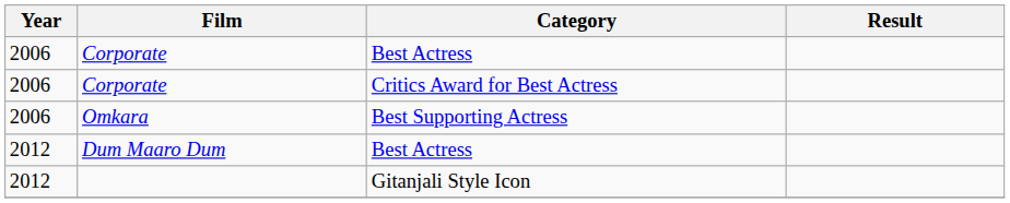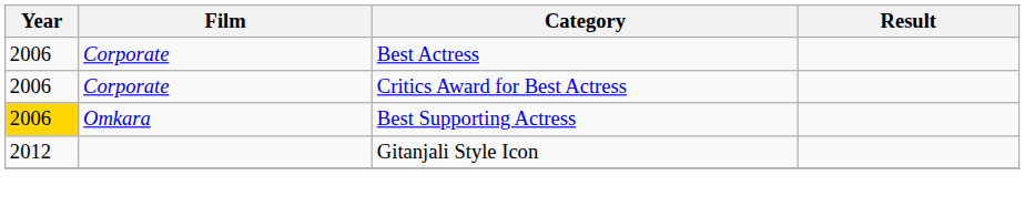 <table class="wikitable sortable plainrowheaders">
 <tr>
 <th width=5%>Year</th>
 <th width=20%>Film</th>
 <th width=29%>Category</th>
 <th width=15%>Result</th>
 </tr>
 <tr>
 <td>2006</td>
 <td><em><a href='#'>Corporate</a></em></td>
 <td><a href='#'>Best  Actress</a></td>
 <td></td>
 </tr>
 <tr>
 <td>2006</td>
 <td><em><a href='#'>Corporate</a></em></td>
 <td><a href='#'>Critics Award for Best Actress</a></td>
 <td></td>
 </tr>
 <tr>
-<td>2006</td>
+<td style="background: gold;">2006</td>
 <td><em><a href='#'>Omkara</a></em></td>
 <td><a href='#'>Best Supporting Actress</a></td>
-<td></td>
-</tr>
-<tr>
-<td>2012</td>
-<td><em><a href='#'>Dum Maaro Dum</a></em></td>
-<td><a href='#'>Best Actress</a></td>
 <td></td>
 </tr>
 <tr>
 <td>2012</td>
 <td></td>
 <td>Gitanjali Style Icon</td>
 <td></td>
 </tr>
 <tr>
 </tr>
 </table>
